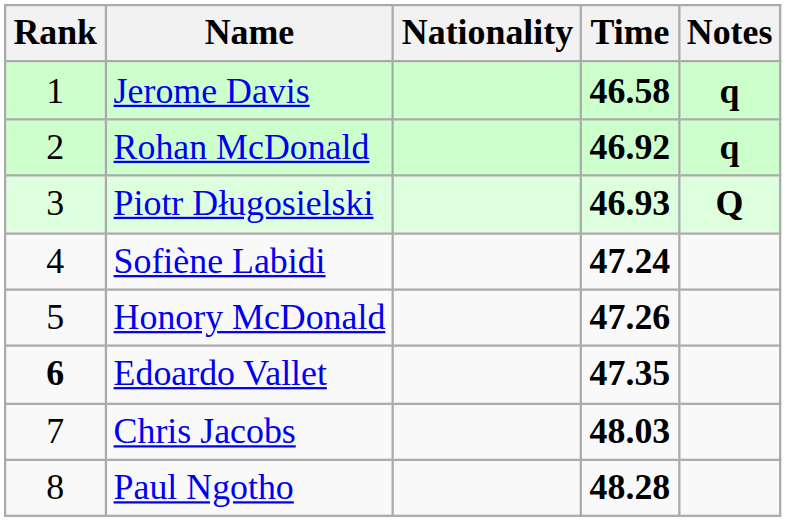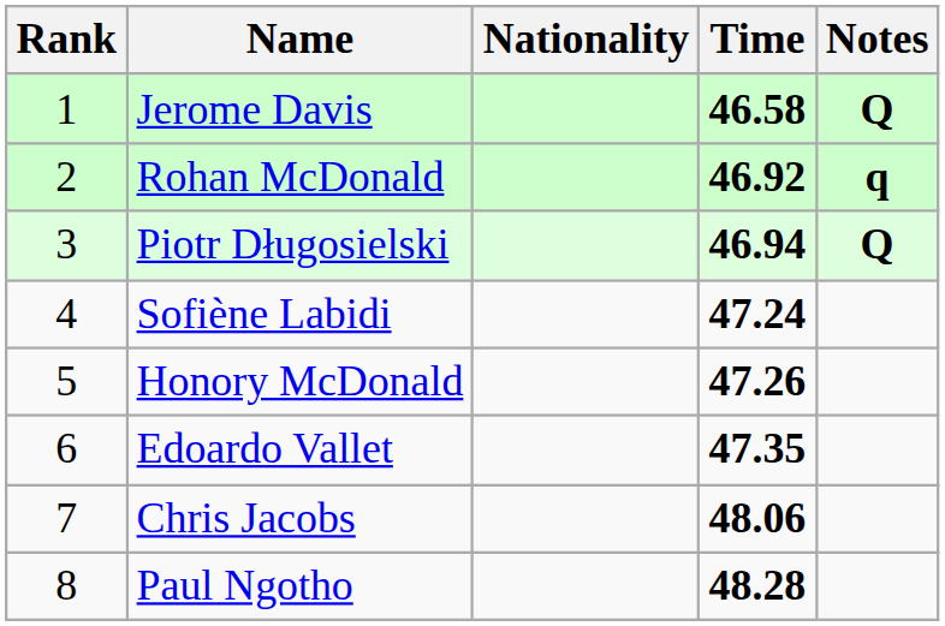 <table class="wikitable sortable" style="text-align:center">
 <tr>
 <th>Rank</th>
 <th>Name</th>
 <th>Nationality</th>
 <th>Time</th>
 <th>Notes</th>
 </tr>
 <tr bgcolor=ccffcc>
 <td>1</td>
 <td align=left><a href='#'>Jerome Davis</a></td>
 <td align=left></td>
 <td><strong>46.58</strong></td>
-<td><strong>q</strong></td>
+<td><strong>Q</strong></td>
 </tr>
 <tr bgcolor=ccffcc>
 <td>2</td>
 <td align=left><a href='#'>Rohan McDonald</a></td>
 <td align=left></td>
 <td><strong>46.92</strong></td>
 <td><strong>q</strong></td>
 </tr>
 <tr bgcolor=ddffdd>
 <td>3</td>
 <td align=left><a href='#'>Piotr Długosielski</a></td>
 <td align=left></td>
-<td><strong>46.93</strong></td>
+<td><strong>46.94</strong></td>
 <td><strong>Q</strong></td>
 </tr>
 <tr>
 <td>4</td>
 <td align=left><a href='#'>Sofiène Labidi</a></td>
 <td align=left></td>
 <td><strong>47.24</strong></td>
 <td></td>
 </tr>
 <tr>
 <td>5</td>
 <td align=left><a href='#'>Honory McDonald</a></td>
 <td align=left></td>
 <td><strong>47.26</strong></td>
 <td></td>
 </tr>
 <tr>
-<td><strong>6</strong></td>
+<td>6</td>
 <td align=left><a href='#'>Edoardo Vallet</a></td>
 <td align=left></td>
 <td><strong>47.35</strong></td>
 <td></td>
 </tr>
 <tr>
 <td>7</td>
 <td align=left><a href='#'>Chris Jacobs</a></td>
 <td align=left></td>
-<td><strong>48.03</strong></td>
+<td><strong>48.06</strong></td>
 <td></td>
 </tr>
 <tr>
 <td>8</td>
 <td align=left><a href='#'>Paul Ngotho</a></td>
 <td align=left></td>
 <td><strong>48.28</strong></td>
 <td></td>
 </tr>
 </table>
